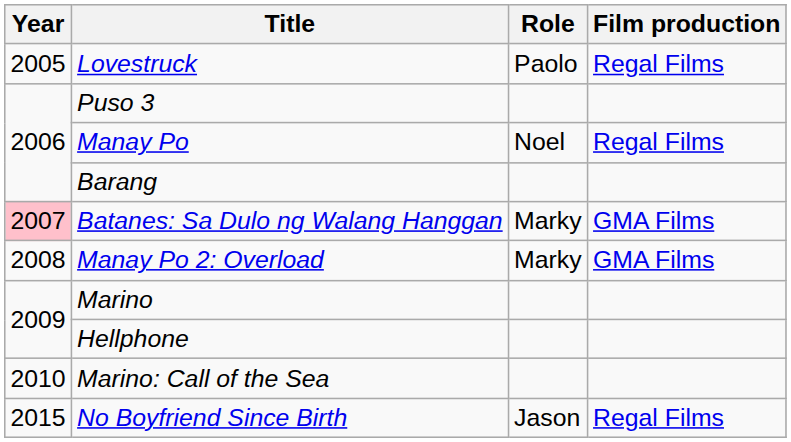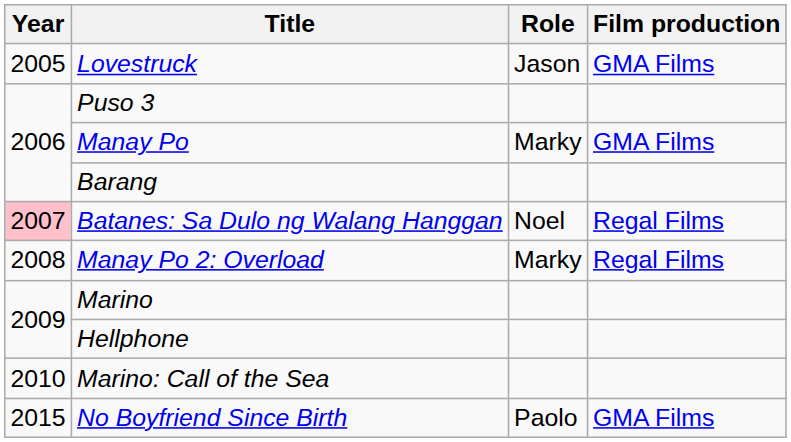 <table class="wikitable">
 <tr>
 <th>Year</th>
 <th>Title</th>
 <th>Role</th>
 <th>Film production</th>
 </tr>
 <tr>
 <td>2005</td>
 <td><em><a href='#'>Lovestruck</a></em></td>
-<td>Paolo</td>
-<td><a href='#'>Regal Films</a></td>
+<td>Jason</td>
+<td><a href='#'>GMA Films</a></td>
 </tr>
 <tr>
 <td rowspan="3">2006</td>
 <td><em>Puso 3</em></td>
 <td></td>
 <td></td>
 </tr>
 <tr>
 <td><em><a href='#'>Manay Po</a></em></td>
-<td>Noel</td>
-<td><a href='#'>Regal Films</a></td>
+<td>Marky</td>
+<td><a href='#'>GMA Films</a></td>
 </tr>
 <tr>
 <td><em>Barang</em></td>
 <td></td>
 <td></td>
 </tr>
 <tr>
 <td style="background: pink;">2007</td>
 <td><em><a href='#'>Batanes: Sa Dulo ng Walang Hanggan</a></em></td>
-<td>Marky</td>
-<td><a href='#'>GMA Films</a></td>
+<td>Noel</td>
+<td><a href='#'>Regal Films</a></td>
 </tr>
 <tr>
 <td>2008</td>
 <td><em><a href='#'>Manay Po 2: Overload</a></em></td>
 <td>Marky</td>
-<td><a href='#'>GMA Films</a></td>
+<td><a href='#'>Regal Films</a></td>
 </tr>
 <tr>
 <td rowspan="2">2009</td>
 <td><em>Marino</em></td>
 <td></td>
 <td></td>
 </tr>
 <tr>
 <td><em>Hellphone</em></td>
 <td></td>
 <td></td>
 </tr>
 <tr>
 <td>2010</td>
 <td><em>Marino: Call of the Sea</em></td>
 <td></td>
 <td></td>
 </tr>
 <tr>
 <td>2015</td>
 <td><em><a href='#'>No Boyfriend Since Birth</a></em></td>
-<td>Jason</td>
-<td><a href='#'>Regal Films</a></td>
+<td>Paolo</td>
+<td><a href='#'>GMA Films</a></td>
 </tr>
 </table>
